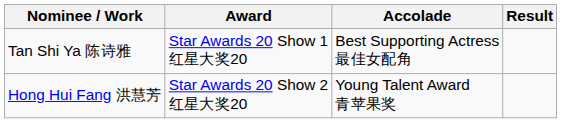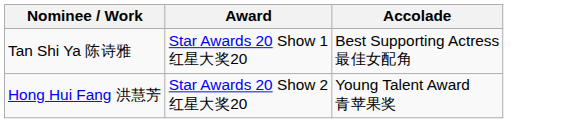 <table class="wikitable">
 <tr>
 <th>Nominee / Work</th>
 <th>Award</th>
 <th>Accolade</th>
-<th class="unsortable">Result</th>
 </tr>
 <tr>
 <td>Tan Shi Ya 陈诗雅</td>
 <td><a href='#'>Star Awards 20</a> Show 1<br>红星大奖20</td>
 <td>Best Supporting Actress <br> 最佳女配角</td>
-<td></td>
 </tr>
 <tr>
 <td><a href='#'>Hong Hui Fang</a> 洪慧芳</td>
 <td><a href='#'>Star Awards 20</a> Show 2<br>红星大奖20</td>
 <td>Young Talent Award <br> 青苹果奖</td>
-<td></td>
 </tr>
 </table>
